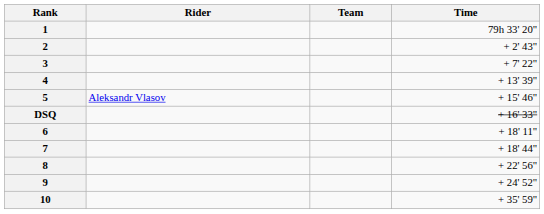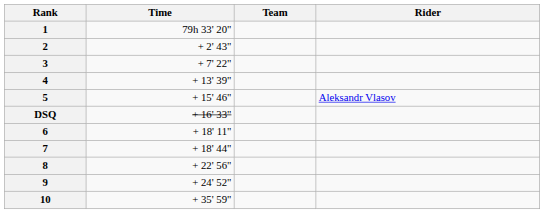 <table class="wikitable" style="width:50em;margin-bottom:0;">
 <tr>
 <th scope="col">Rank</th>
+<th scope="col">Time</th>
+<th scope="col">Team</th>
 <th scope="col">Rider</th>
-<th scope="col">Team</th>
-<th scope="col">Time</th>
 </tr>
 <tr>
 <th scope="row">1</th>
+<td style="text-align:right;">79h 33' 20"</td>
+<td></td>
 <td>  </td>
-<td></td>
-<td style="text-align:right;">79h 33' 20"</td>
 </tr>
 <tr>
 <th scope="row">2</th>
+<td style="text-align:right;">+ 2' 43"</td>
+<td></td>
 <td> </td>
-<td></td>
-<td style="text-align:right;">+ 2' 43"</td>
 </tr>
 <tr>
 <th scope="row">3</th>
+<td style="text-align:right;">+ 7' 22"</td>
+<td></td>
 <td> </td>
-<td></td>
-<td style="text-align:right;">+ 7' 22"</td>
 </tr>
 <tr>
 <th scope="row">4</th>
+<td style="text-align:right;">+ 13' 39"</td>
 <td></td>
 <td></td>
-<td style="text-align:right;">+ 13' 39"</td>
 </tr>
 <tr>
 <th scope="row">5</th>
+<td style="text-align:right;">+ 15' 46"</td>
+<td></td>
 <td> <a href='#'>Aleksandr Vlasov</a></td>
-<td></td>
-<td style="text-align:right;">+ 15' 46"</td>
 </tr>
 <tr>
 <th scope="row">DSQ</th>
+<td style="text-align:right;"><s>+ 16' 33"</s></td>
 <td><s></s></td>
 <td><s></s></td>
-<td style="text-align:right;"><s>+ 16' 33"</s></td>
 </tr>
 <tr>
 <th scope="row">6</th>
+<td style="text-align:right;">+ 18' 11"</td>
 <td></td>
 <td></td>
-<td style="text-align:right;">+ 18' 11"</td>
 </tr>
 <tr>
 <th scope="row">7</th>
+<td style="text-align:right;">+ 18' 44"</td>
 <td></td>
 <td></td>
-<td style="text-align:right;">+ 18' 44"</td>
 </tr>
 <tr>
 <th scope="row">8</th>
+<td style="text-align:right;">+ 22' 56"</td>
 <td></td>
 <td></td>
-<td style="text-align:right;">+ 22' 56"</td>
 </tr>
 <tr>
 <th scope="row">9</th>
+<td style="text-align:right;">+ 24' 52"</td>
+<td></td>
 <td> </td>
-<td></td>
-<td style="text-align:right;">+ 24' 52"</td>
 </tr>
 <tr>
 <th scope="row">10</th>
+<td style="text-align:right;">+ 35' 59"</td>
 <td></td>
 <td></td>
-<td style="text-align:right;">+ 35' 59"</td>
 </tr>
 </table>
